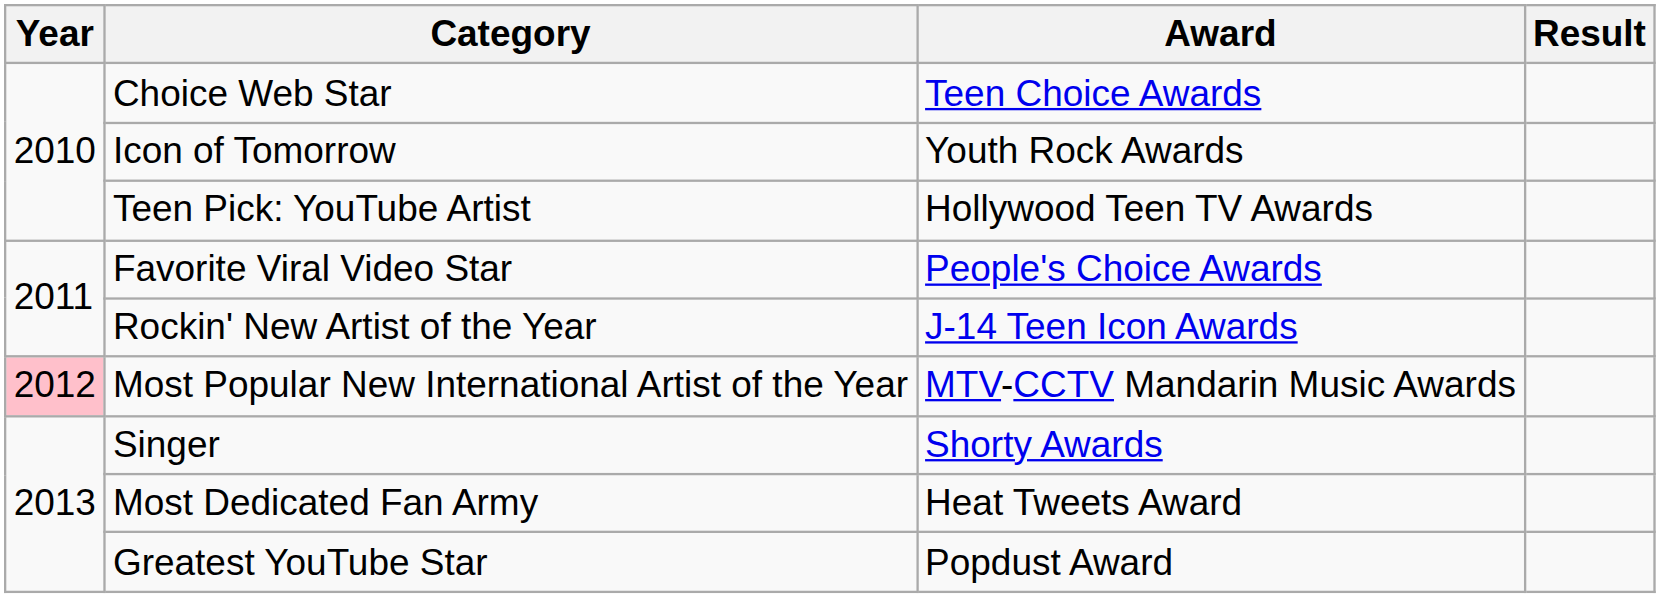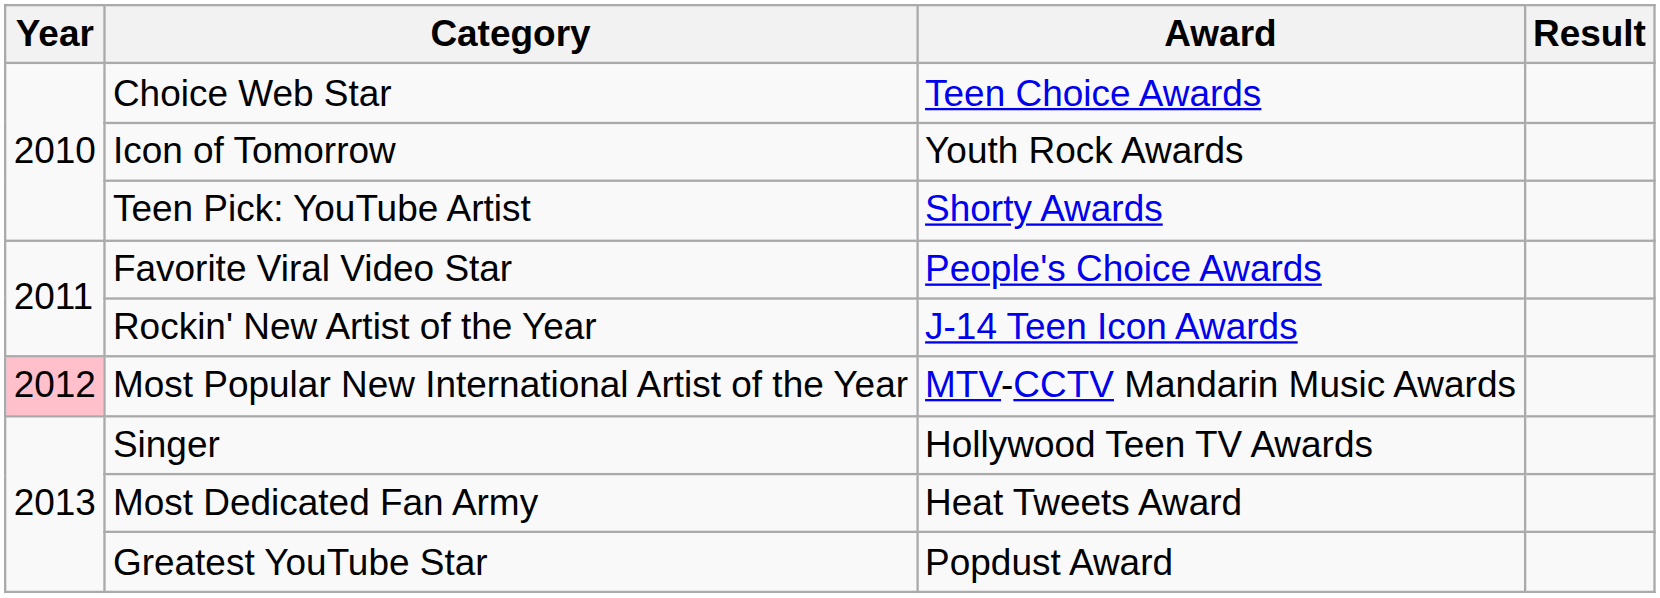 <table class="wikitable">
 <tr>
 <th>Year</th>
 <th>Category</th>
 <th>Award</th>
 <th>Result</th>
 </tr>
 <tr>
 <td rowspan=3>2010</td>
 <td>Choice Web Star</td>
 <td><a href='#'>Teen Choice Awards</a></td>
 <td></td>
 </tr>
 <tr>
 <td>Icon of Tomorrow</td>
 <td>Youth Rock Awards</td>
 <td></td>
 </tr>
 <tr>
 <td>Teen Pick: YouTube Artist</td>
-<td>Hollywood Teen TV Awards</td>
+<td><a href='#'>Shorty Awards</a></td>
 <td></td>
 </tr>
 <tr>
 <td rowspan=2>2011</td>
 <td>Favorite Viral Video Star</td>
 <td><a href='#'>People's Choice Awards</a></td>
 <td></td>
 </tr>
 <tr>
 <td>Rockin' New Artist of the Year</td>
 <td><a href='#'>J-14 Teen Icon Awards</a></td>
 <td></td>
 </tr>
 <tr>
 <td style="background: pink;">2012</td>
 <td>Most Popular New International Artist of the Year</td>
 <td><a href='#'>MTV</a>-<a href='#'>CCTV</a> Mandarin Music Awards</td>
 <td></td>
 </tr>
 <tr>
 <td rowspan=3>2013</td>
 <td>Singer</td>
-<td><a href='#'>Shorty Awards</a></td>
+<td>Hollywood Teen TV Awards</td>
 <td></td>
 </tr>
 <tr>
 <td>Most Dedicated Fan Army</td>
 <td>Heat Tweets Award</td>
 <td></td>
 </tr>
 <tr>
 <td>Greatest YouTube Star</td>
 <td>Popdust Award</td>
 <td></td>
 </tr>
 </table>
